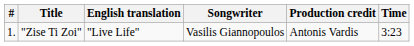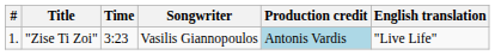 <table class="wikitable" border="1">
 <tr>
 <th>#</th>
 <th>Title</th>
-<th>English translation</th>
+<th>Time</th>
 <th>Songwriter</th>
 <th>Production credit</th>
-<th>Time</th>
+<th>English translation</th>
 </tr>
 <tr>
 <td>1.</td>
 <td>"Zise Ti Zoi"</td>
+<td>3:23</td>
+<td>Vasilis Giannopoulos</td>
+<td style="background: lightblue;">Antonis Vardis</td>
 <td>"Live Life"</td>
-<td>Vasilis Giannopoulos</td>
-<td>Antonis Vardis</td>
-<td>3:23</td>
 </tr>
 </table>
